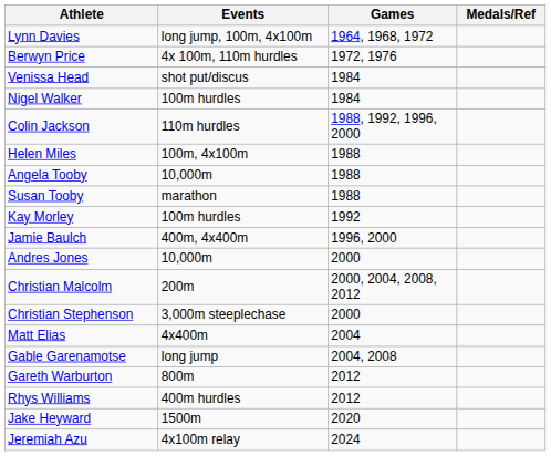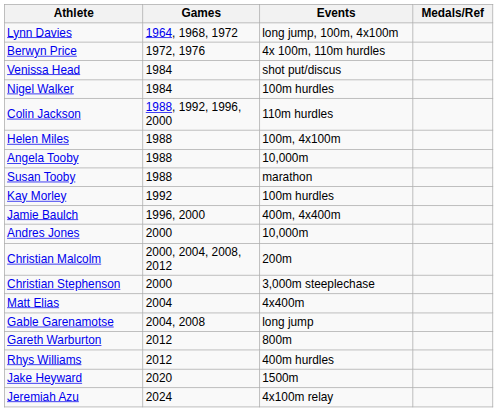 <table class="wikitable">
 <tr>
 <th width=180>Athlete</th>
+<th width=150>Games</th>
 <th width=200>Events</th>
-<th width=150>Games</th>
 <th width=100>Medals/Ref</th>
 </tr>
 <tr>
 <td><a href='#'>Lynn Davies</a></td>
+<td><a href='#'>1964</a>, 1968, 1972</td>
 <td>long jump, 100m, 4x100m</td>
-<td><a href='#'>1964</a>, 1968, 1972</td>
 <td></td>
 </tr>
 <tr>
 <td><a href='#'>Berwyn Price</a></td>
+<td>1972, 1976</td>
 <td>4x 100m, 110m hurdles</td>
-<td>1972, 1976</td>
 <td></td>
 </tr>
 <tr>
 <td><a href='#'>Venissa Head</a></td>
+<td>1984</td>
 <td>shot put/discus</td>
-<td>1984</td>
 <td></td>
 </tr>
 <tr>
 <td><a href='#'>Nigel Walker</a></td>
+<td>1984</td>
 <td>100m hurdles</td>
-<td>1984</td>
 <td></td>
 </tr>
 <tr>
 <td><a href='#'>Colin Jackson</a></td>
+<td><a href='#'>1988</a>, 1992, 1996, 2000</td>
 <td>110m hurdles</td>
-<td><a href='#'>1988</a>, 1992, 1996, 2000</td>
 <td></td>
 </tr>
 <tr>
 <td><a href='#'>Helen Miles</a></td>
+<td>1988</td>
 <td>100m, 4x100m</td>
-<td>1988</td>
 <td></td>
 </tr>
 <tr>
 <td><a href='#'>Angela Tooby</a></td>
+<td>1988</td>
 <td>10,000m</td>
-<td>1988</td>
 <td></td>
 </tr>
 <tr>
 <td><a href='#'>Susan Tooby</a></td>
+<td>1988</td>
 <td>marathon</td>
-<td>1988</td>
 <td></td>
 </tr>
 <tr>
 <td><a href='#'>Kay Morley</a></td>
+<td>1992</td>
 <td>100m hurdles</td>
-<td>1992</td>
 <td></td>
 </tr>
 <tr>
 <td><a href='#'>Jamie Baulch</a></td>
+<td>1996, 2000</td>
 <td>400m, 4x400m</td>
-<td>1996, 2000</td>
 <td></td>
 </tr>
 <tr>
 <td><a href='#'>Andres Jones</a></td>
+<td>2000</td>
 <td>10,000m</td>
-<td>2000</td>
 <td></td>
 </tr>
 <tr>
 <td><a href='#'>Christian Malcolm</a></td>
+<td>2000, 2004, 2008, 2012</td>
 <td>200m</td>
-<td>2000, 2004, 2008, 2012</td>
 <td></td>
 </tr>
 <tr>
 <td><a href='#'>Christian Stephenson</a></td>
+<td>2000</td>
 <td>3,000m steeplechase</td>
-<td>2000</td>
 <td></td>
 </tr>
 <tr>
 <td><a href='#'>Matt Elias</a></td>
+<td>2004</td>
 <td>4x400m</td>
-<td>2004</td>
 <td></td>
 </tr>
 <tr>
 <td> <a href='#'>Gable Garenamotse</a></td>
+<td>2004, 2008</td>
 <td>long jump</td>
-<td>2004, 2008</td>
 <td></td>
 </tr>
 <tr>
 <td><a href='#'>Gareth Warburton</a></td>
+<td>2012</td>
 <td>800m</td>
-<td>2012</td>
 <td></td>
 </tr>
 <tr>
 <td><a href='#'>Rhys Williams</a></td>
+<td>2012</td>
 <td>400m hurdles</td>
-<td>2012</td>
 <td></td>
 </tr>
 <tr>
 <td><a href='#'>Jake Heyward</a></td>
+<td>2020</td>
 <td>1500m</td>
-<td>2020</td>
 <td></td>
 </tr>
 <tr>
 <td><a href='#'>Jeremiah Azu</a></td>
+<td>2024</td>
 <td>4x100m relay</td>
-<td>2024</td>
 <td></td>
 </tr>
 </table>
